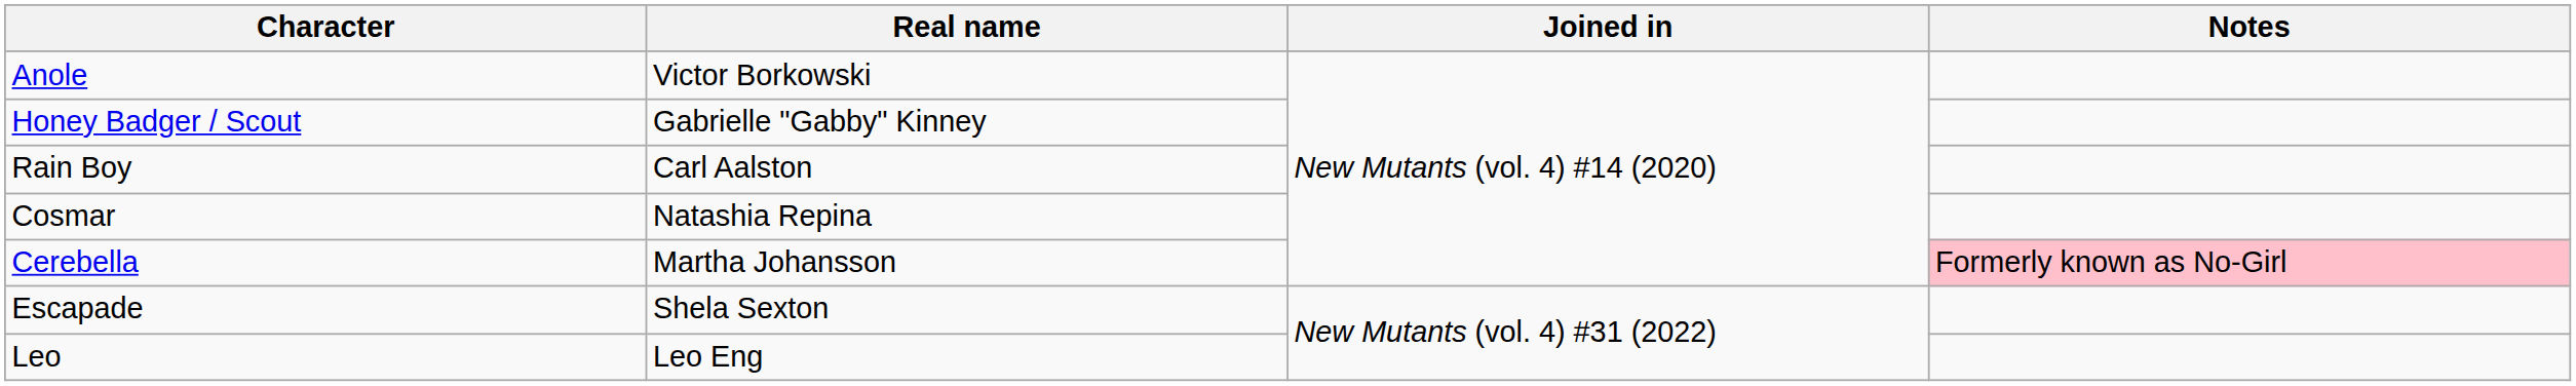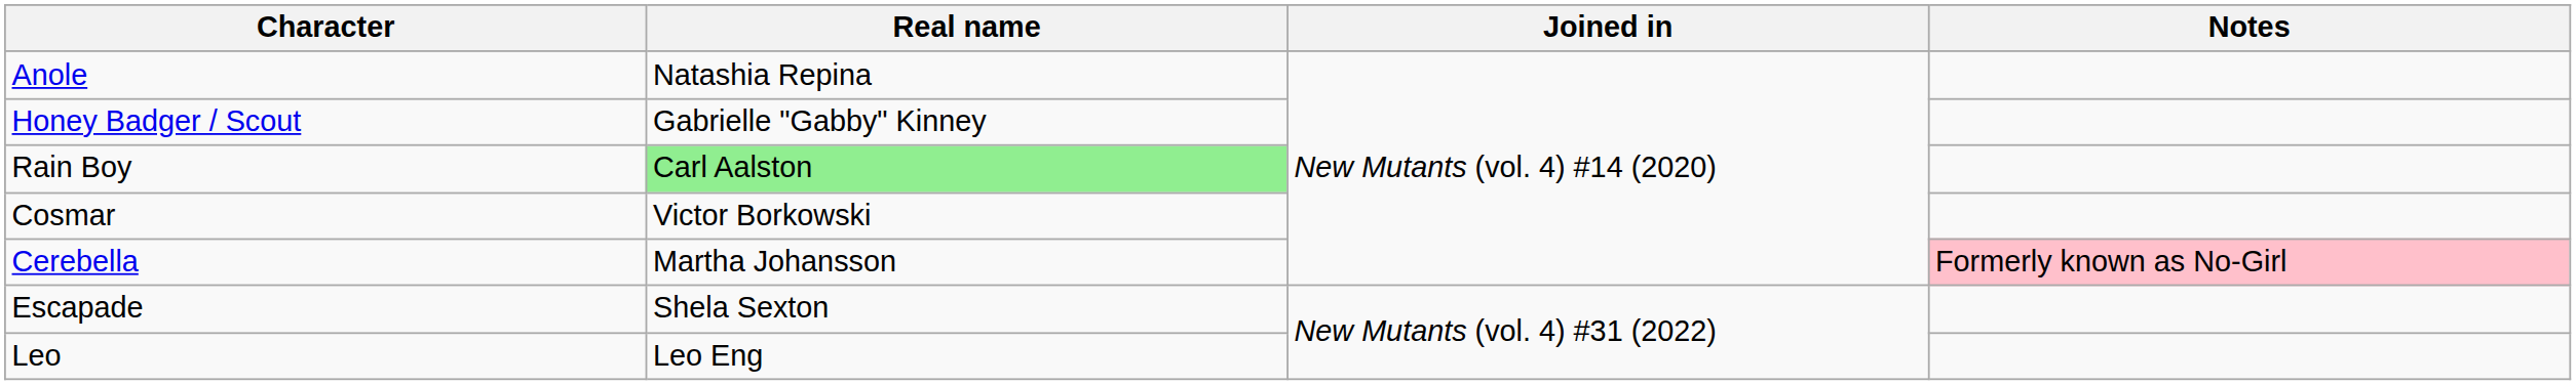 <table class="wikitable" style="width:70%;">
 <tr>
 <th style="width:20%;">Character</th>
 <th style="width:20%;">Real name</th>
 <th style="width:20%;">Joined in</th>
 <th style="width:20%;">Notes</th>
 </tr>
 <tr>
 <td><a href='#'>Anole</a></td>
-<td>Victor Borkowski</td>
+<td>Natashia Repina</td>
 <td rowspan="5"><em>New Mutants</em> (vol. 4) #14 (2020)</td>
 <td></td>
 </tr>
 <tr>
 <td><a href='#'>Honey Badger / Scout</a></td>
 <td>Gabrielle "Gabby" Kinney</td>
 <td></td>
 </tr>
 <tr>
 <td>Rain Boy</td>
-<td>Carl Aalston</td>
+<td style="background: lightgreen;">Carl Aalston</td>
 <td></td>
 </tr>
 <tr>
 <td>Cosmar</td>
-<td>Natashia Repina</td>
+<td>Victor Borkowski</td>
 <td></td>
 </tr>
 <tr>
 <td><a href='#'>Cerebella</a></td>
 <td>Martha Johansson</td>
 <td style="background: pink;">Formerly known as No-Girl</td>
 </tr>
 <tr>
 <td>Escapade</td>
 <td>Shela Sexton</td>
 <td rowspan="2"><em>New Mutants</em> (vol. 4) #31 (2022)</td>
 <td></td>
 </tr>
 <tr>
 <td>Leo</td>
 <td>Leo Eng</td>
 <td></td>
 </tr>
 </table>
